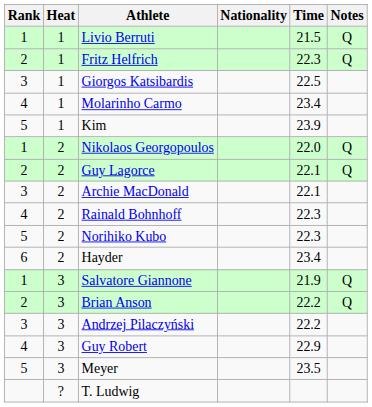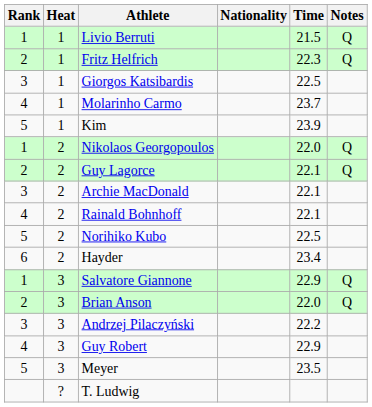 <table class="wikitable sortable" style="text-align:center">
 <tr>
 <th>Rank</th>
 <th>Heat</th>
 <th>Athlete</th>
 <th>Nationality</th>
 <th>Time</th>
 <th>Notes</th>
 </tr>
 <tr bgcolor=ccffcc>
 <td>1</td>
 <td>1</td>
 <td align=left><a href='#'>Livio Berruti</a></td>
 <td align=left></td>
 <td>21.5</td>
 <td>Q</td>
 </tr>
 <tr bgcolor=ccffcc>
 <td>2</td>
 <td>1</td>
 <td align=left><a href='#'>Fritz Helfrich</a></td>
 <td align=left></td>
 <td>22.3</td>
 <td>Q</td>
 </tr>
 <tr>
 <td>3</td>
 <td>1</td>
 <td align=left><a href='#'>Giorgos Katsibardis</a></td>
 <td align=left></td>
 <td>22.5</td>
 <td></td>
 </tr>
 <tr>
 <td>4</td>
 <td>1</td>
 <td align=left><a href='#'>Molarinho Carmo</a></td>
 <td align=left></td>
-<td>23.4</td>
+<td>23.7</td>
 <td></td>
 </tr>
 <tr>
 <td>5</td>
 <td>1</td>
 <td align=left>Kim</td>
 <td align=left></td>
 <td>23.9</td>
 <td></td>
 </tr>
 <tr bgcolor=ccffcc>
 <td>1</td>
 <td>2</td>
 <td align=left><a href='#'>Nikolaos Georgopoulos</a></td>
 <td align=left></td>
 <td>22.0</td>
 <td>Q</td>
 </tr>
 <tr bgcolor=ccffcc>
 <td>2</td>
 <td>2</td>
 <td align=left><a href='#'>Guy Lagorce</a></td>
 <td align=left></td>
 <td>22.1</td>
 <td>Q</td>
 </tr>
 <tr>
 <td>3</td>
 <td>2</td>
 <td align=left><a href='#'>Archie MacDonald</a></td>
 <td align=left></td>
 <td>22.1</td>
 <td></td>
 </tr>
 <tr>
 <td>4</td>
 <td>2</td>
 <td align=left><a href='#'>Rainald Bohnhoff</a></td>
 <td align=left></td>
-<td>22.3</td>
+<td>22.1</td>
 <td></td>
 </tr>
 <tr>
 <td>5</td>
 <td>2</td>
 <td align=left><a href='#'>Norihiko Kubo</a></td>
 <td align=left></td>
-<td>22.3</td>
+<td>22.5</td>
 <td></td>
 </tr>
 <tr>
 <td>6</td>
 <td>2</td>
 <td align=left>Hayder</td>
 <td align=left></td>
 <td>23.4</td>
 <td></td>
 </tr>
 <tr bgcolor=ccffcc>
 <td>1</td>
 <td>3</td>
 <td align=left><a href='#'>Salvatore Giannone</a></td>
 <td align=left></td>
-<td>21.9</td>
+<td>22.9</td>
 <td>Q</td>
 </tr>
 <tr bgcolor=ccffcc>
 <td>2</td>
 <td>3</td>
 <td align=left><a href='#'>Brian Anson</a></td>
 <td align=left></td>
-<td>22.2</td>
+<td>22.0</td>
 <td>Q</td>
 </tr>
 <tr>
 <td>3</td>
 <td>3</td>
 <td align=left><a href='#'>Andrzej Pilaczyński</a></td>
 <td align=left></td>
 <td>22.2</td>
 <td></td>
 </tr>
 <tr>
 <td>4</td>
 <td>3</td>
 <td align=left><a href='#'>Guy Robert</a></td>
 <td align=left></td>
 <td>22.9</td>
 <td></td>
 </tr>
 <tr>
 <td>5</td>
 <td>3</td>
 <td align=left>Meyer</td>
 <td align=left></td>
 <td>23.5</td>
 <td></td>
 </tr>
 <tr>
 <td></td>
 <td>?</td>
 <td align=left>T. Ludwig</td>
 <td align=left></td>
 <td></td>
 <td></td>
 </tr>
 </table>
